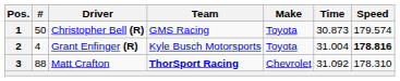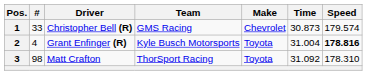 <table class="wikitable" style="font-size:95%">
 <tr>
 <th>Pos.</th>
 <th>#</th>
 <th>Driver</th>
 <th>Team</th>
 <th>Make</th>
 <th>Time</th>
 <th>Speed</th>
 </tr>
 <tr>
 <th>1</th>
-<td>50</td>
+<td>33</td>
 <td><a href='#'>Christopher Bell</a> <strong>(R)</strong></td>
 <td><a href='#'>GMS Racing</a></td>
-<td><a href='#'>Toyota</a></td>
+<td><a href='#'>Chevrolet</a></td>
 <td>30.873</td>
 <td>179.574</td>
 </tr>
 <tr>
 <th>2</th>
 <td>4</td>
 <td><a href='#'>Grant Enfinger</a> <strong>(R)</strong></td>
 <td><a href='#'>Kyle Busch Motorsports</a></td>
 <td><a href='#'>Toyota</a></td>
 <td>31.004</td>
 <td><strong>178.816</strong></td>
 </tr>
 <tr>
 <th>3</th>
-<td>88</td>
+<td>98</td>
 <td><a href='#'>Matt Crafton</a></td>
-<td><strong><a href='#'>ThorSport Racing</a></strong></td>
-<td><a href='#'>Chevrolet</a></td>
+<td><a href='#'>ThorSport Racing</a></td>
+<td><a href='#'>Toyota</a></td>
 <td>31.092</td>
 <td>178.310</td>
 </tr>
 <tr>
 <th colspan="7"></th>
 </tr>
 </table>
